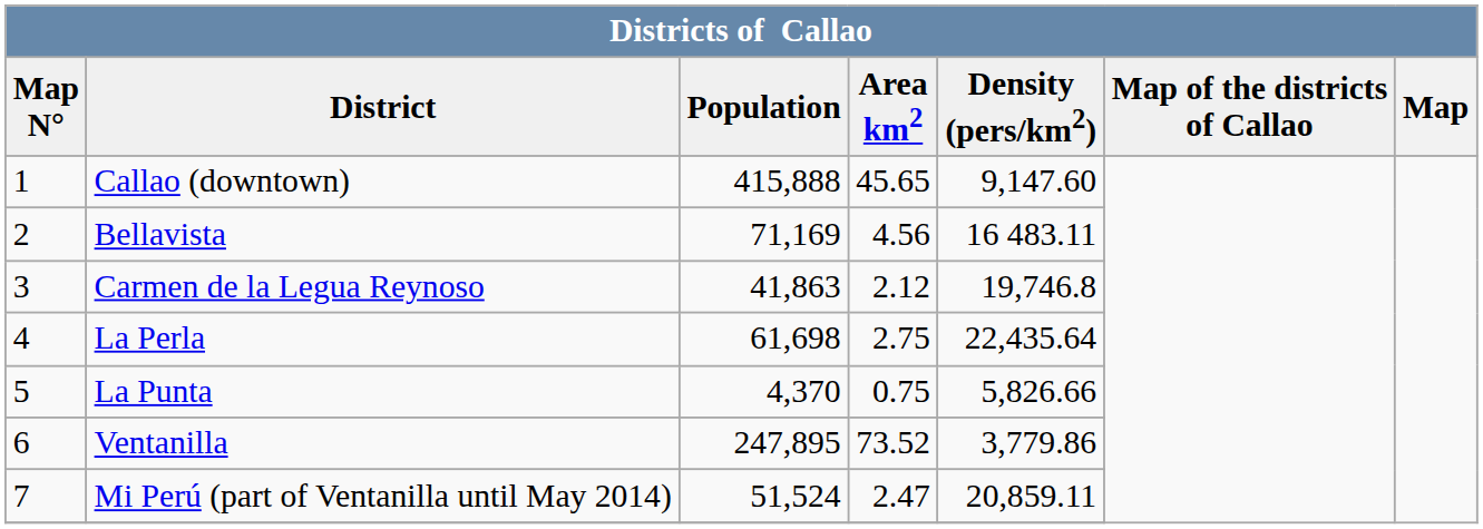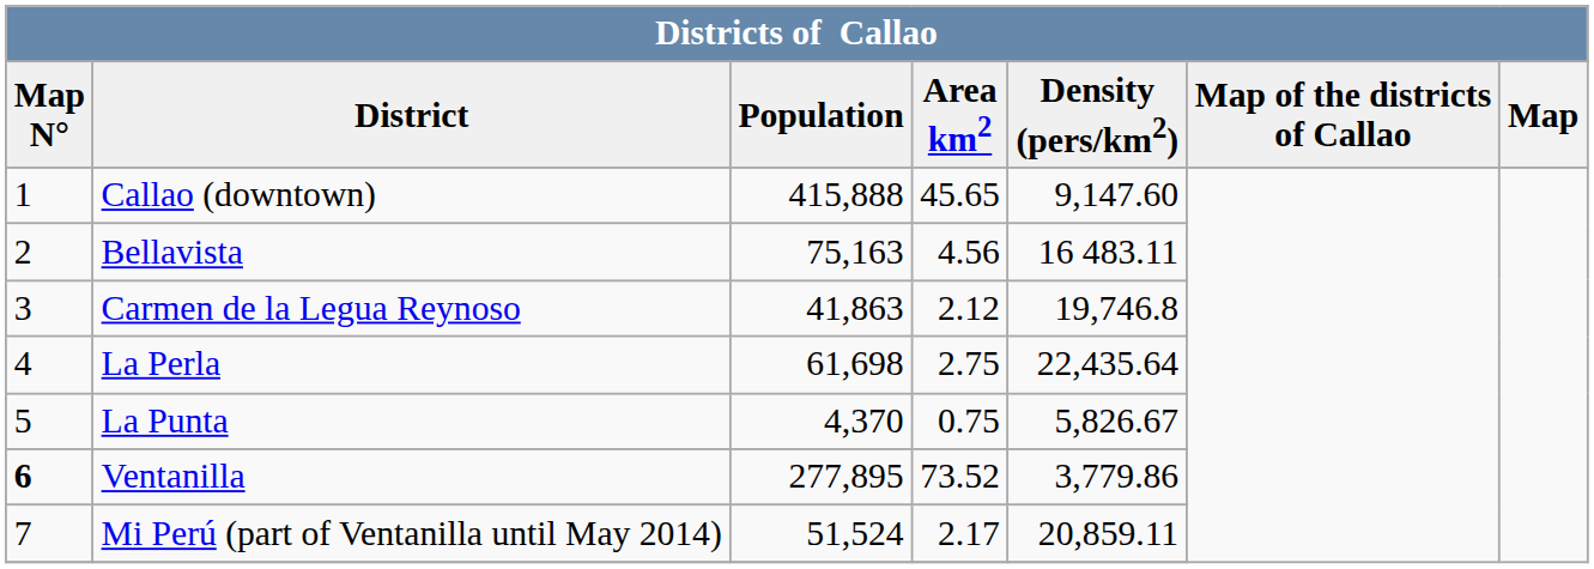 <table class="wikitable sortable">
 <tr>
 <th colspan= "9" style="background: #6688AA; color: white;">Districts of  Callao</th>
 </tr>
 <tr>
 <th style="background: #F0F0F0;">Map<br>N°</th>
 <th style="background: #F0F0F0;">District</th>
 <th style="background: #F0F0F0;">Population</th>
 <th style="background: #F0F0F0;">Area<br><a href='#'>km<sup>2</sup></a></th>
 <th style="background: #F0F0F0;">Density<br>(pers/km<sup>2</sup>)</th>
 <th style="background: #F0F0F0;">Map of the districts<br> of Callao</th>
 <th>Map</th>
 </tr>
 <tr>
 <td>1</td>
 <td><a href='#'>Callao</a> (downtown)</td>
 <td align=right>415,888</td>
 <td align=right>45.65</td>
 <td align=right>9,147.60</td>
 <td rowspan=11></td>
 <td rowspan=11></td>
 </tr>
 <tr>
 <td>2</td>
 <td><a href='#'>Bellavista</a></td>
-<td align=right>71,169</td>
+<td align=right>75,163</td>
 <td align=right>4.56</td>
 <td align=right>16 483.11</td>
 </tr>
 <tr>
 <td>3</td>
 <td><a href='#'>Carmen de la Legua Reynoso</a></td>
 <td align=right>41,863</td>
 <td align=right>2.12</td>
 <td align=right>19,746.8</td>
 </tr>
 <tr>
 <td>4</td>
 <td><a href='#'>La Perla</a></td>
 <td align=right>61,698</td>
 <td align=right>2.75</td>
 <td align=right>22,435.64</td>
 </tr>
 <tr>
 <td>5</td>
 <td><a href='#'>La Punta</a></td>
 <td align=right>4,370</td>
 <td align=right>0.75</td>
-<td align=right>5,826.66</td>
+<td align=right>5,826.67</td>
 </tr>
 <tr>
-<td>6</td>
+<td><strong>6</strong></td>
 <td><a href='#'>Ventanilla</a></td>
-<td align=right>247,895</td>
+<td align=right>277,895</td>
 <td align=right>73.52</td>
 <td align=right>3,779.86</td>
 </tr>
 <tr>
 <td>7</td>
 <td><a href='#'>Mi Perú</a> (part of Ventanilla until May 2014)</td>
 <td align=right>51,524</td>
-<td align=right>2.47</td>
+<td align=right>2.17</td>
 <td align=right>20,859.11</td>
 </tr>
 <tr>
 </tr>
 </table>
